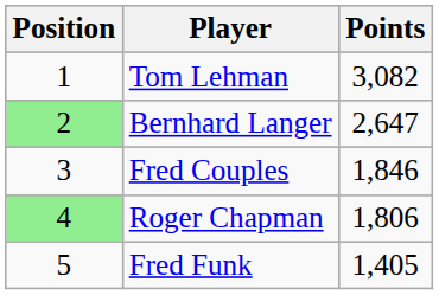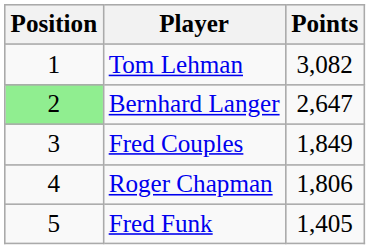 <table class="wikitable">
 <tr>
 <th>Position</th>
 <th>Player</th>
 <th>Points</th>
 </tr>
 <tr>
 <td align=center>1</td>
 <td> <a href='#'>Tom Lehman</a></td>
 <td align=center>3,082</td>
 </tr>
 <tr>
 <td align=center style="background: lightgreen;">2</td>
 <td> <a href='#'>Bernhard Langer</a></td>
 <td align=center>2,647</td>
 </tr>
 <tr>
 <td align=center>3</td>
 <td> <a href='#'>Fred Couples</a></td>
-<td align=center>1,846</td>
+<td align=center>1,849</td>
 </tr>
 <tr>
-<td align=center style="background: lightgreen;">4</td>
+<td align=center>4</td>
 <td> <a href='#'>Roger Chapman</a></td>
 <td align=center>1,806</td>
 </tr>
 <tr>
 <td align=center>5</td>
 <td> <a href='#'>Fred Funk</a></td>
 <td align=center>1,405</td>
 </tr>
 </table>
